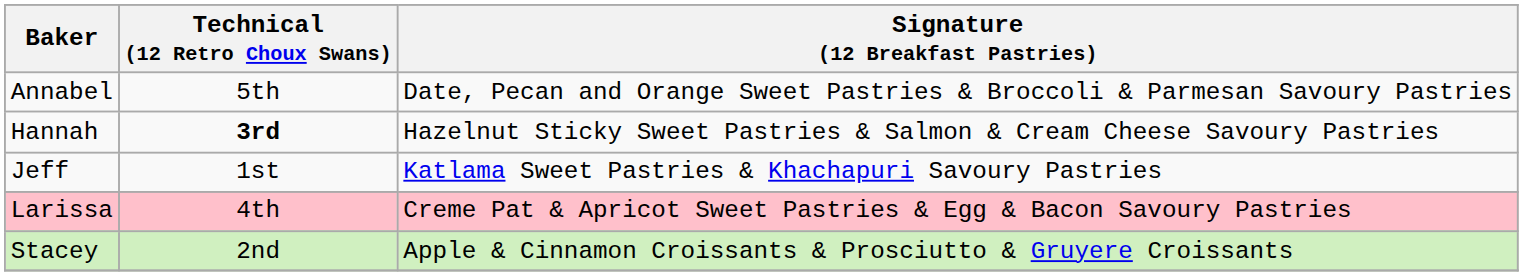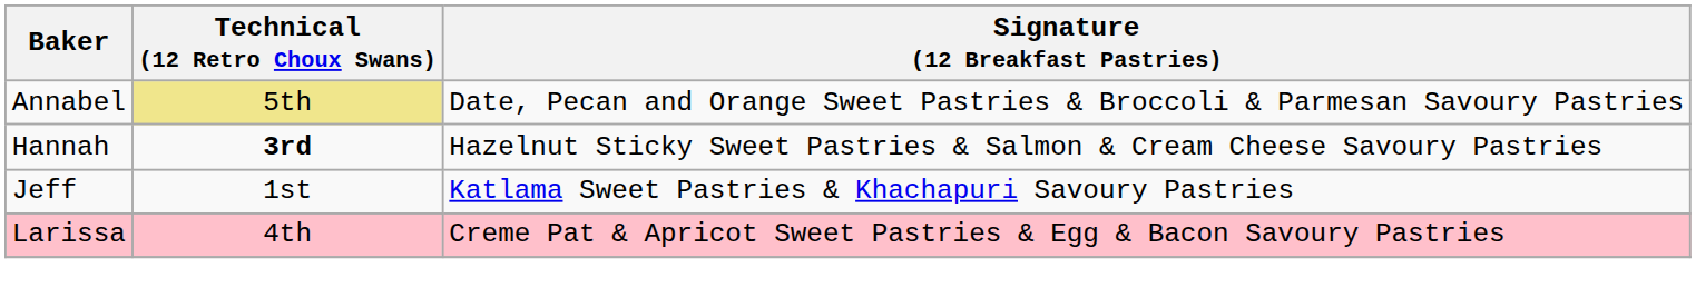 <table class="wikitable" style="text-align:center;">
 <tr>
 <th>Baker</th>
 <th>Technical<br><small>(12 Retro <a href='#'>Choux</a> Swans)</small></th>
 <th>Signature<br><small>(12 Breakfast Pastries)</small></th>
 </tr>
 <tr>
 <td align="left">Annabel</td>
-<td>5th</td>
+<td style="background: khaki;">5th</td>
 <td align="left">Date, Pecan and Orange Sweet Pastries & Broccoli & Parmesan Savoury Pastries</td>
 </tr>
 <tr>
 <td align="left">Hannah</td>
 <td><strong>3rd</strong></td>
 <td align="left">Hazelnut Sticky Sweet Pastries & Salmon & Cream Cheese Savoury Pastries</td>
 </tr>
 <tr>
 <td align="left">Jeff</td>
 <td>1st</td>
 <td align="left"><a href='#'>Katlama</a> Sweet Pastries & <a href='#'>Khachapuri</a> Savoury Pastries</td>
 </tr>
 <tr style="background:pink;">
 <td align="left">Larissa</td>
 <td>4th</td>
 <td align="left">Creme Pat & Apricot Sweet Pastries & Egg & Bacon Savoury Pastries</td>
 </tr>
-<tr style="background:#d0f0c0;">
-<td align="left">Stacey</td>
-<td>2nd</td>
-<td align="left">Apple & Cinnamon Croissants & Prosciutto & <a href='#'>Gruyere</a> Croissants</td>
-</tr>
 <tr>
 </tr>
 </table>
